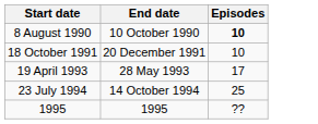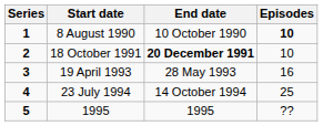 <table class="wikitable" style="text-align:center;">
 <tr>
+<th>Series</th>
 <th>Start date</th>
 <th>End date</th>
 <th>Episodes</th>
 </tr>
 <tr>
+<td><strong>1</strong></td>
 <td>8 August 1990</td>
 <td>10 October 1990</td>
 <td><strong>10</strong></td>
 </tr>
 <tr>
+<td><strong>2</strong></td>
 <td>18 October 1991</td>
-<td>20 December 1991</td>
+<td><strong>20 December 1991</strong></td>
 <td>10</td>
 </tr>
 <tr>
+<td><strong>3</strong></td>
 <td>19 April 1993</td>
 <td>28 May 1993</td>
-<td>17</td>
+<td>16</td>
 </tr>
 <tr>
+<td><strong>4</strong></td>
 <td>23 July 1994</td>
 <td>14 October 1994</td>
 <td>25</td>
 </tr>
 <tr>
+<td><strong>5</strong></td>
 <td>1995</td>
 <td>1995</td>
 <td>??</td>
 </tr>
 </table>
